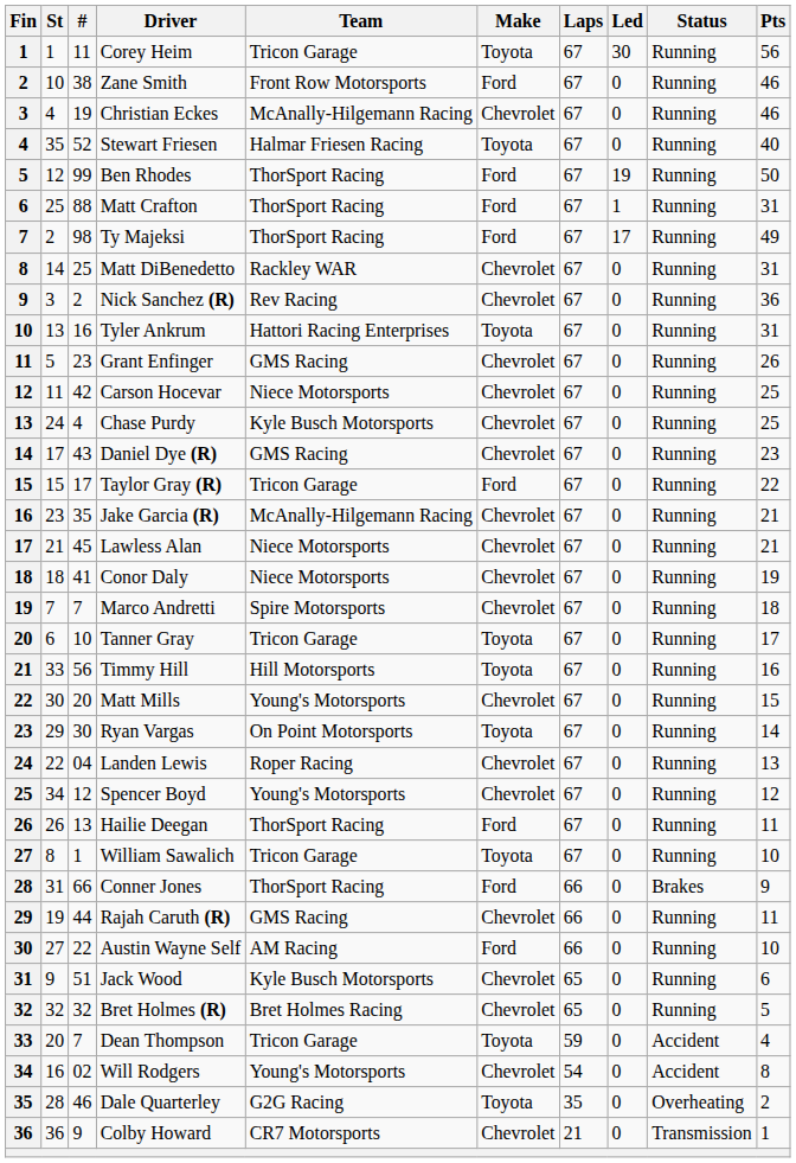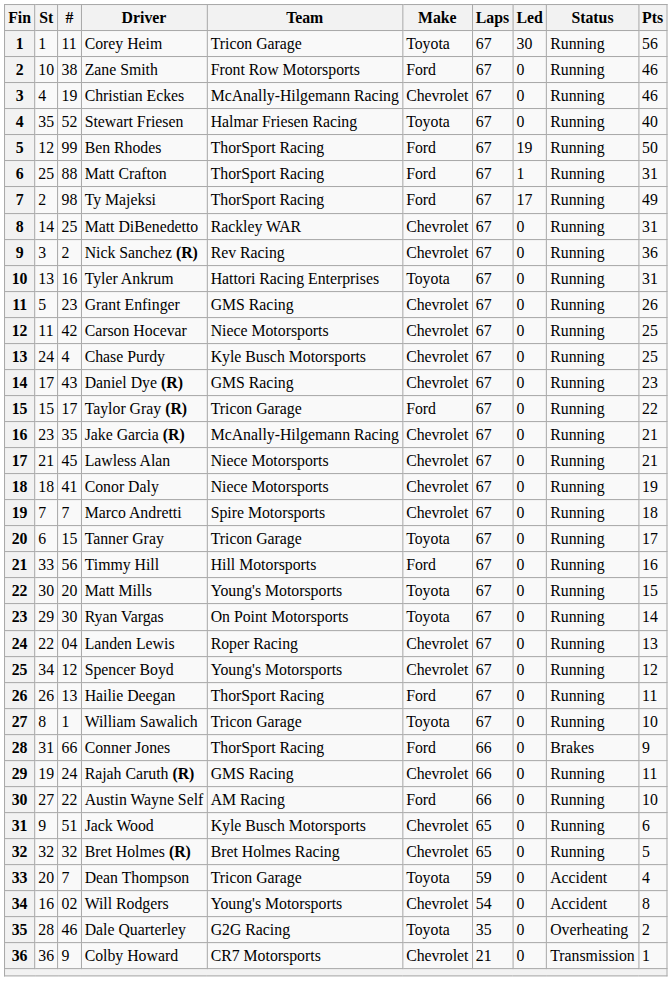 <table class="wikitable" style="font-size:95%">
 <tr>
 <th>Fin</th>
 <th>St</th>
 <th>#</th>
 <th>Driver</th>
 <th>Team</th>
 <th>Make</th>
 <th>Laps</th>
 <th>Led</th>
 <th>Status</th>
 <th>Pts</th>
 </tr>
 <tr>
 <th>1</th>
 <td>1</td>
 <td>11</td>
 <td>Corey Heim</td>
 <td>Tricon Garage</td>
 <td>Toyota</td>
 <td>67</td>
 <td>30</td>
 <td>Running</td>
 <td>56</td>
 </tr>
 <tr>
 <th>2</th>
 <td>10</td>
 <td>38</td>
 <td>Zane Smith</td>
 <td>Front Row Motorsports</td>
 <td>Ford</td>
 <td>67</td>
 <td>0</td>
 <td>Running</td>
 <td>46</td>
 </tr>
 <tr>
 <th>3</th>
 <td>4</td>
 <td>19</td>
 <td>Christian Eckes</td>
 <td>McAnally-Hilgemann Racing</td>
 <td>Chevrolet</td>
 <td>67</td>
 <td>0</td>
 <td>Running</td>
 <td>46</td>
 </tr>
 <tr>
 <th>4</th>
 <td>35</td>
 <td>52</td>
 <td>Stewart Friesen</td>
 <td>Halmar Friesen Racing</td>
 <td>Toyota</td>
 <td>67</td>
 <td>0</td>
 <td>Running</td>
 <td>40</td>
 </tr>
 <tr>
 <th>5</th>
 <td>12</td>
 <td>99</td>
 <td>Ben Rhodes</td>
 <td>ThorSport Racing</td>
 <td>Ford</td>
 <td>67</td>
 <td>19</td>
 <td>Running</td>
 <td>50</td>
 </tr>
 <tr>
 <th>6</th>
 <td>25</td>
 <td>88</td>
 <td>Matt Crafton</td>
 <td>ThorSport Racing</td>
 <td>Ford</td>
 <td>67</td>
 <td>1</td>
 <td>Running</td>
 <td>31</td>
 </tr>
 <tr>
 <th>7</th>
 <td>2</td>
 <td>98</td>
 <td>Ty Majeksi</td>
 <td>ThorSport Racing</td>
 <td>Ford</td>
 <td>67</td>
 <td>17</td>
 <td>Running</td>
 <td>49</td>
 </tr>
 <tr>
 <th>8</th>
 <td>14</td>
 <td>25</td>
 <td>Matt DiBenedetto</td>
 <td>Rackley WAR</td>
 <td>Chevrolet</td>
 <td>67</td>
 <td>0</td>
 <td>Running</td>
 <td>31</td>
 </tr>
 <tr>
 <th>9</th>
 <td>3</td>
 <td>2</td>
 <td>Nick Sanchez <strong>(R)</strong></td>
 <td>Rev Racing</td>
 <td>Chevrolet</td>
 <td>67</td>
 <td>0</td>
 <td>Running</td>
 <td>36</td>
 </tr>
 <tr>
 <th>10</th>
 <td>13</td>
 <td>16</td>
 <td>Tyler Ankrum</td>
 <td>Hattori Racing Enterprises</td>
 <td>Toyota</td>
 <td>67</td>
 <td>0</td>
 <td>Running</td>
 <td>31</td>
 </tr>
 <tr>
 <th>11</th>
 <td>5</td>
 <td>23</td>
 <td>Grant Enfinger</td>
 <td>GMS Racing</td>
 <td>Chevrolet</td>
 <td>67</td>
 <td>0</td>
 <td>Running</td>
 <td>26</td>
 </tr>
 <tr>
 <th>12</th>
 <td>11</td>
 <td>42</td>
 <td>Carson Hocevar</td>
 <td>Niece Motorsports</td>
 <td>Chevrolet</td>
 <td>67</td>
 <td>0</td>
 <td>Running</td>
 <td>25</td>
 </tr>
 <tr>
 <th>13</th>
 <td>24</td>
 <td>4</td>
 <td>Chase Purdy</td>
 <td>Kyle Busch Motorsports</td>
 <td>Chevrolet</td>
 <td>67</td>
 <td>0</td>
 <td>Running</td>
 <td>25</td>
 </tr>
 <tr>
 <th>14</th>
 <td>17</td>
 <td>43</td>
 <td>Daniel Dye <strong>(R)</strong></td>
 <td>GMS Racing</td>
 <td>Chevrolet</td>
 <td>67</td>
 <td>0</td>
 <td>Running</td>
 <td>23</td>
 </tr>
 <tr>
 <th>15</th>
 <td>15</td>
 <td>17</td>
 <td>Taylor Gray <strong>(R)</strong></td>
 <td>Tricon Garage</td>
 <td>Ford</td>
 <td>67</td>
 <td>0</td>
 <td>Running</td>
 <td>22</td>
 </tr>
 <tr>
 <th>16</th>
 <td>23</td>
 <td>35</td>
 <td>Jake Garcia <strong>(R)</strong></td>
 <td>McAnally-Hilgemann Racing</td>
 <td>Chevrolet</td>
 <td>67</td>
 <td>0</td>
 <td>Running</td>
 <td>21</td>
 </tr>
 <tr>
 <th>17</th>
 <td>21</td>
 <td>45</td>
 <td>Lawless Alan</td>
 <td>Niece Motorsports</td>
 <td>Chevrolet</td>
 <td>67</td>
 <td>0</td>
 <td>Running</td>
 <td>21</td>
 </tr>
 <tr>
 <th>18</th>
 <td>18</td>
 <td>41</td>
 <td>Conor Daly</td>
 <td>Niece Motorsports</td>
 <td>Chevrolet</td>
 <td>67</td>
 <td>0</td>
 <td>Running</td>
 <td>19</td>
 </tr>
 <tr>
 <th>19</th>
 <td>7</td>
 <td>7</td>
 <td>Marco Andretti</td>
 <td>Spire Motorsports</td>
 <td>Chevrolet</td>
 <td>67</td>
 <td>0</td>
 <td>Running</td>
 <td>18</td>
 </tr>
 <tr>
 <th>20</th>
 <td>6</td>
-<td>10</td>
+<td>15</td>
 <td>Tanner Gray</td>
 <td>Tricon Garage</td>
 <td>Toyota</td>
 <td>67</td>
 <td>0</td>
 <td>Running</td>
 <td>17</td>
 </tr>
 <tr>
 <th>21</th>
 <td>33</td>
 <td>56</td>
 <td>Timmy Hill</td>
 <td>Hill Motorsports</td>
-<td>Toyota</td>
+<td>Ford</td>
 <td>67</td>
 <td>0</td>
 <td>Running</td>
 <td>16</td>
 </tr>
 <tr>
 <th>22</th>
 <td>30</td>
 <td>20</td>
 <td>Matt Mills</td>
 <td>Young's Motorsports</td>
-<td>Chevrolet</td>
+<td>Toyota</td>
 <td>67</td>
 <td>0</td>
 <td>Running</td>
 <td>15</td>
 </tr>
 <tr>
 <th>23</th>
 <td>29</td>
 <td>30</td>
 <td>Ryan Vargas</td>
 <td>On Point Motorsports</td>
 <td>Toyota</td>
 <td>67</td>
 <td>0</td>
 <td>Running</td>
 <td>14</td>
 </tr>
 <tr>
 <th>24</th>
 <td>22</td>
 <td>04</td>
 <td>Landen Lewis</td>
 <td>Roper Racing</td>
 <td>Chevrolet</td>
 <td>67</td>
 <td>0</td>
 <td>Running</td>
 <td>13</td>
 </tr>
 <tr>
 <th>25</th>
 <td>34</td>
 <td>12</td>
 <td>Spencer Boyd</td>
 <td>Young's Motorsports</td>
 <td>Chevrolet</td>
 <td>67</td>
 <td>0</td>
 <td>Running</td>
 <td>12</td>
 </tr>
 <tr>
 <th>26</th>
 <td>26</td>
 <td>13</td>
 <td>Hailie Deegan</td>
 <td>ThorSport Racing</td>
 <td>Ford</td>
 <td>67</td>
 <td>0</td>
 <td>Running</td>
 <td>11</td>
 </tr>
 <tr>
 <th>27</th>
 <td>8</td>
 <td>1</td>
 <td>William Sawalich</td>
 <td>Tricon Garage</td>
 <td>Toyota</td>
 <td>67</td>
 <td>0</td>
 <td>Running</td>
 <td>10</td>
 </tr>
 <tr>
 <th>28</th>
 <td>31</td>
 <td>66</td>
 <td>Conner Jones</td>
 <td>ThorSport Racing</td>
 <td>Ford</td>
 <td>66</td>
 <td>0</td>
 <td>Brakes</td>
 <td>9</td>
 </tr>
 <tr>
 <th>29</th>
 <td>19</td>
-<td>44</td>
+<td>24</td>
 <td>Rajah Caruth <strong>(R)</strong></td>
 <td>GMS Racing</td>
 <td>Chevrolet</td>
 <td>66</td>
 <td>0</td>
 <td>Running</td>
 <td>11</td>
 </tr>
 <tr>
 <th>30</th>
 <td>27</td>
 <td>22</td>
 <td>Austin Wayne Self</td>
 <td>AM Racing</td>
 <td>Ford</td>
 <td>66</td>
 <td>0</td>
 <td>Running</td>
 <td>10</td>
 </tr>
 <tr>
 <th>31</th>
 <td>9</td>
 <td>51</td>
 <td>Jack Wood</td>
 <td>Kyle Busch Motorsports</td>
 <td>Chevrolet</td>
 <td>65</td>
 <td>0</td>
 <td>Running</td>
 <td>6</td>
 </tr>
 <tr>
 <th>32</th>
 <td>32</td>
 <td>32</td>
 <td>Bret Holmes <strong>(R)</strong></td>
 <td>Bret Holmes Racing</td>
 <td>Chevrolet</td>
 <td>65</td>
 <td>0</td>
 <td>Running</td>
 <td>5</td>
 </tr>
 <tr>
 <th>33</th>
 <td>20</td>
 <td>7</td>
 <td>Dean Thompson</td>
 <td>Tricon Garage</td>
 <td>Toyota</td>
 <td>59</td>
 <td>0</td>
 <td>Accident</td>
 <td>4</td>
 </tr>
 <tr>
 <th>34</th>
 <td>16</td>
 <td>02</td>
 <td>Will Rodgers</td>
 <td>Young's Motorsports</td>
 <td>Chevrolet</td>
 <td>54</td>
 <td>0</td>
 <td>Accident</td>
 <td>8</td>
 </tr>
 <tr>
 <th>35</th>
 <td>28</td>
 <td>46</td>
 <td>Dale Quarterley</td>
 <td>G2G Racing</td>
 <td>Toyota</td>
 <td>35</td>
 <td>0</td>
 <td>Overheating</td>
 <td>2</td>
 </tr>
 <tr>
 <th>36</th>
 <td>36</td>
 <td>9</td>
 <td>Colby Howard</td>
 <td>CR7 Motorsports</td>
 <td>Chevrolet</td>
 <td>21</td>
 <td>0</td>
 <td>Transmission</td>
 <td>1</td>
 </tr>
 <tr>
 <th colspan="10"></th>
 </tr>
 </table>
